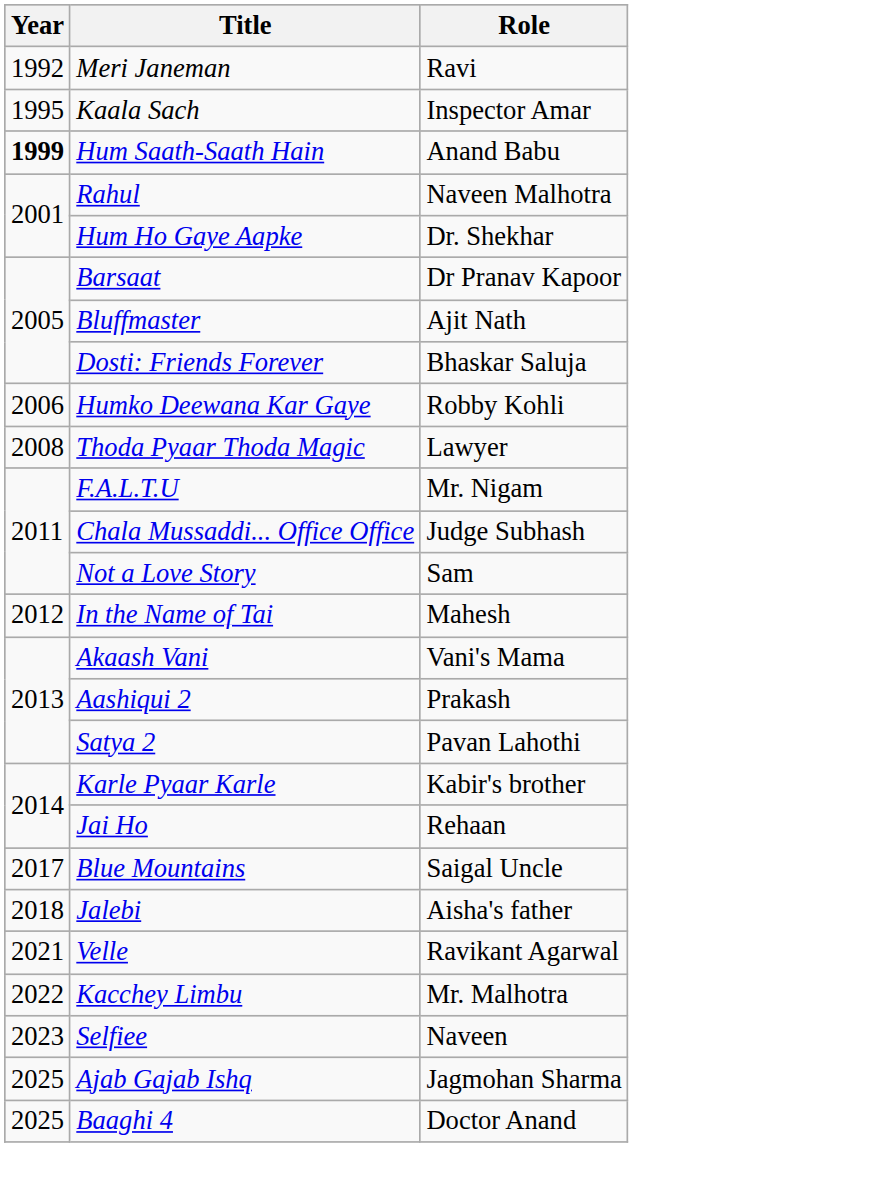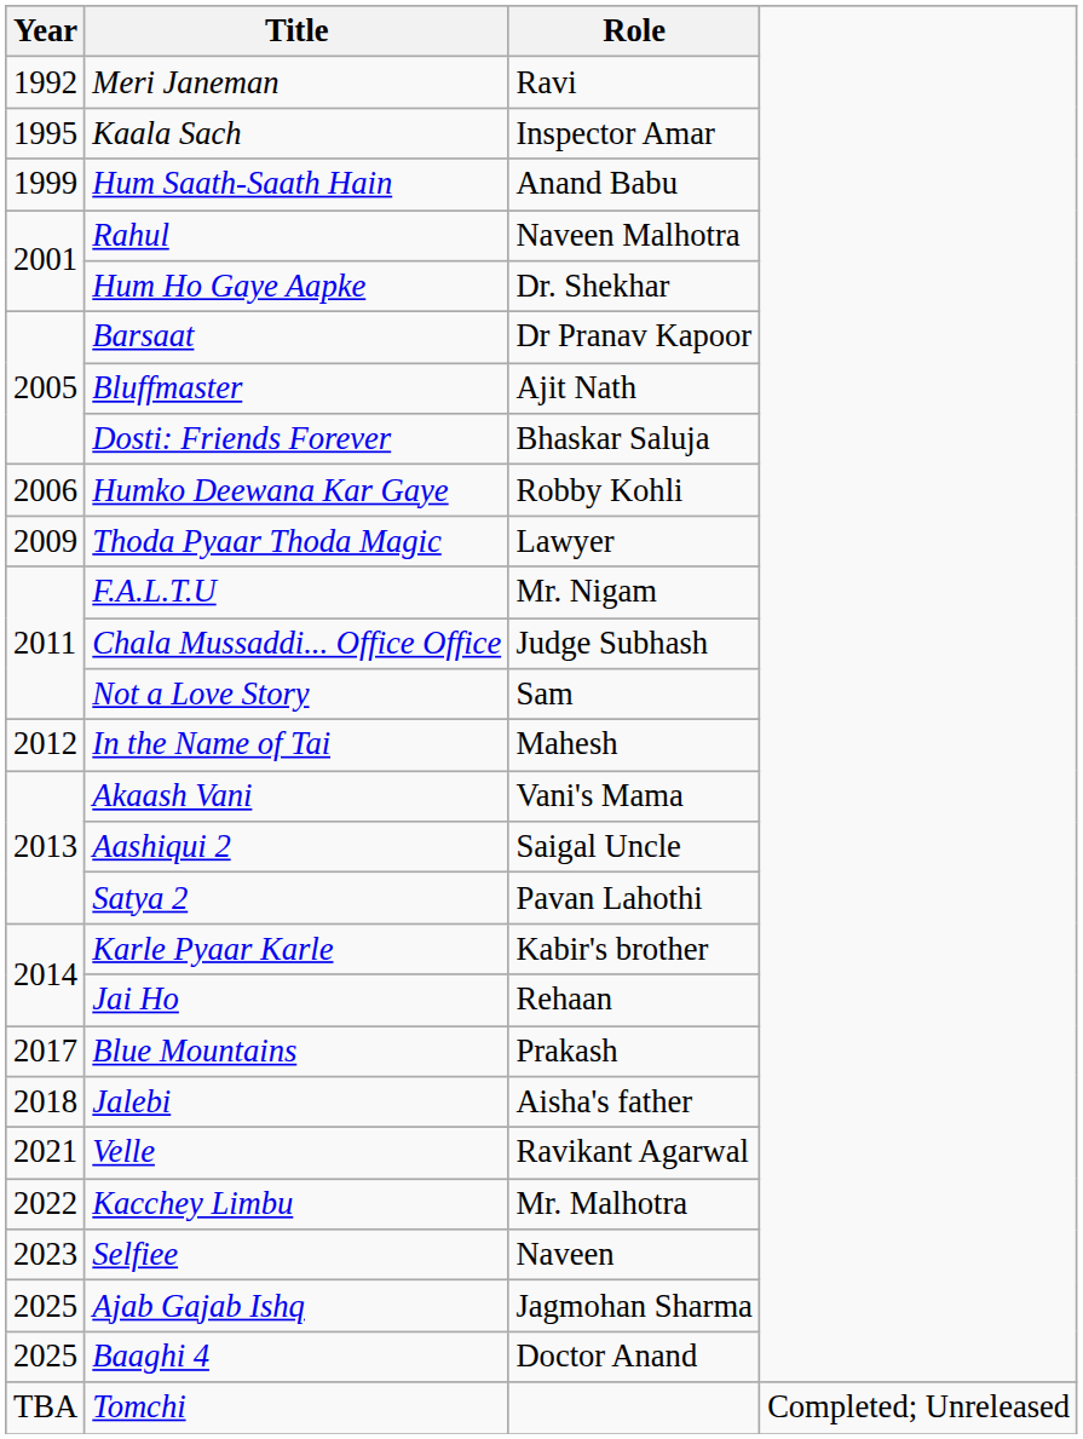 <table class="wikitable plainrowheaders sortable">
 <tr>
 <th scope="col">Year</th>
 <th scope="col">Title</th>
 <th scope="col">Role</th>
 </tr>
 <tr>
 <td>1992</td>
 <td><em>Meri Janeman</em></td>
 <td>Ravi</td>
 </tr>
 <tr>
 <td>1995</td>
 <td><em>Kaala Sach</em></td>
 <td>Inspector Amar</td>
 </tr>
 <tr>
-<td><strong>1999</strong></td>
+<td>1999</td>
 <td><em><a href='#'>Hum Saath-Saath Hain</a></em></td>
 <td>Anand Babu</td>
 </tr>
 <tr>
 <td rowspan="2">2001</td>
 <td><em><a href='#'>Rahul</a></em></td>
 <td>Naveen Malhotra</td>
 </tr>
 <tr>
 <td><em><a href='#'>Hum Ho Gaye Aapke</a></em></td>
 <td>Dr. Shekhar</td>
 </tr>
 <tr>
 <td rowspan="3">2005</td>
 <td><em><a href='#'>Barsaat</a></em></td>
 <td>Dr Pranav Kapoor</td>
 </tr>
 <tr>
 <td><em><a href='#'>Bluffmaster</a></em></td>
 <td>Ajit Nath</td>
 </tr>
 <tr>
 <td><em><a href='#'>Dosti: Friends Forever</a></em></td>
 <td>Bhaskar Saluja</td>
 </tr>
 <tr>
 <td>2006</td>
 <td><em><a href='#'>Humko Deewana Kar Gaye</a></em></td>
 <td>Robby Kohli</td>
 </tr>
 <tr>
-<td>2008</td>
+<td>2009</td>
 <td><em><a href='#'>Thoda Pyaar Thoda Magic</a></em></td>
 <td>Lawyer</td>
 </tr>
 <tr>
 <td rowspan="3">2011</td>
 <td><em><a href='#'>F.A.L.T.U</a></em></td>
 <td>Mr. Nigam</td>
 </tr>
 <tr>
 <td><em><a href='#'>Chala Mussaddi... Office Office</a></em></td>
 <td>Judge Subhash</td>
 </tr>
 <tr>
 <td><em><a href='#'>Not a Love Story</a></em></td>
 <td>Sam</td>
 </tr>
 <tr>
 <td>2012</td>
 <td><em><a href='#'>In the Name of Tai</a></em></td>
 <td>Mahesh</td>
 </tr>
 <tr>
 <td rowspan="3">2013</td>
 <td><em><a href='#'>Akaash Vani</a></em></td>
 <td>Vani's Mama</td>
 </tr>
 <tr>
 <td><em><a href='#'>Aashiqui 2</a></em></td>
-<td>Prakash</td>
+<td>Saigal Uncle</td>
 </tr>
 <tr>
 <td><em><a href='#'>Satya 2</a></em></td>
 <td>Pavan Lahothi</td>
 </tr>
 <tr>
 <td rowspan="2">2014</td>
 <td><em><a href='#'>Karle Pyaar Karle</a></em></td>
 <td>Kabir's brother</td>
 </tr>
 <tr>
 <td><em><a href='#'>Jai Ho</a></em></td>
 <td>Rehaan</td>
 </tr>
 <tr>
 <td>2017</td>
 <td><em><a href='#'>Blue Mountains</a></em></td>
-<td>Saigal Uncle</td>
+<td>Prakash</td>
 </tr>
 <tr>
 <td>2018</td>
 <td><em><a href='#'>Jalebi</a></em></td>
 <td>Aisha's father</td>
 </tr>
 <tr>
 <td>2021</td>
 <td><em><a href='#'>Velle</a></em></td>
 <td>Ravikant Agarwal</td>
 </tr>
 <tr>
 <td>2022</td>
 <td><em><a href='#'>Kacchey Limbu</a></em></td>
 <td>Mr. Malhotra</td>
 </tr>
 <tr>
 <td>2023</td>
 <td><em><a href='#'>Selfiee</a></em></td>
 <td>Naveen</td>
 </tr>
 <tr>
 <td>2025</td>
 <td><em><a href='#'>Ajab Gajab Ishq</a></em></td>
 <td>Jagmohan Sharma</td>
 </tr>
 <tr>
 <td>2025</td>
 <td><em><a href='#'>Baaghi 4</a></em></td>
 <td>Doctor Anand</td>
 </tr>
+<tr>
+<td>TBA</td>
+<td><em><a href='#'>Tomchi</a></em></td>
+<td></td>
+<td>Completed; Unreleased</td>
+</tr>
 </table>
